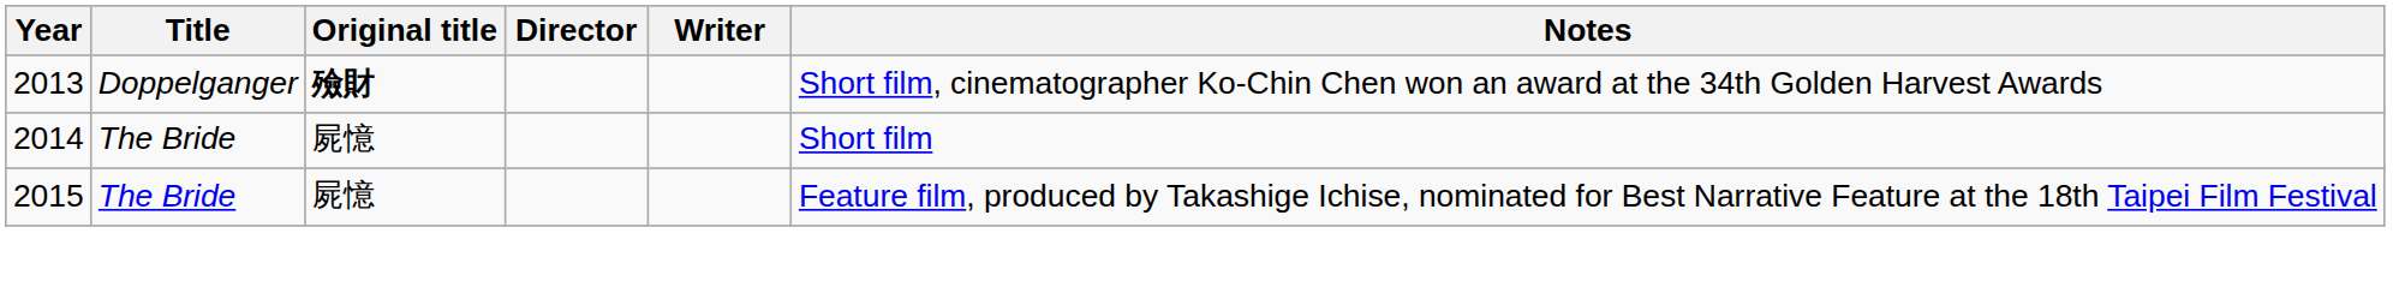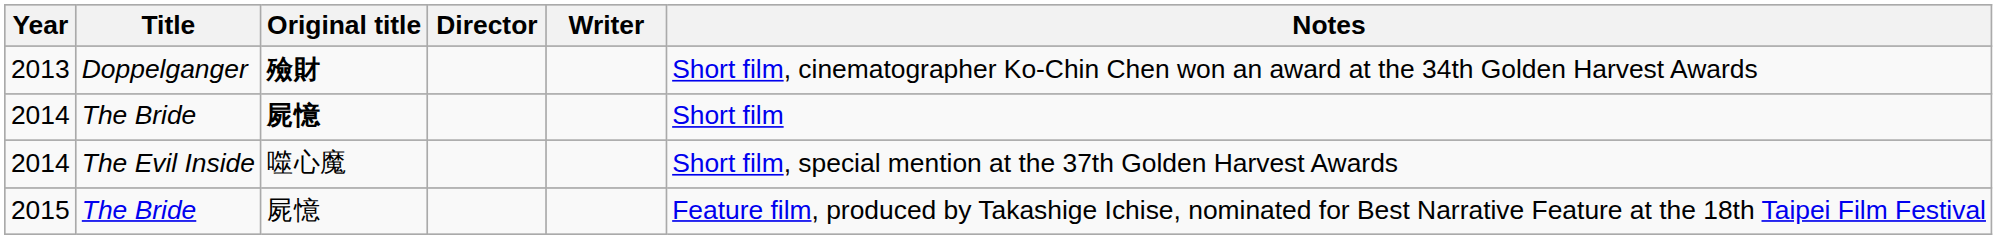 <table class="wikitable">
 <tr>
 <th>Year</th>
 <th>Title</th>
 <th>Original title</th>
 <th width=65>Director</th>
 <th width=65>Writer</th>
 <th>Notes</th>
 </tr>
 <tr>
 <td>2013</td>
 <td><em>Doppelganger</em></td>
 <td><strong>殮財</strong></td>
 <td></td>
 <td></td>
 <td><a href='#'>Short film</a>, cinematographer Ko-Chin Chen won an award at the 34th Golden Harvest Awards</td>
 </tr>
 <tr>
 <td>2014</td>
 <td><em>The Bride</em></td>
-<td>屍憶</td>
+<td><strong>屍憶</strong></td>
 <td></td>
 <td></td>
 <td><a href='#'>Short film</a></td>
+</tr>
+<tr>
+<td>2014</td>
+<td><em>The Evil Inside</em></td>
+<td>噬心魔</td>
+<td></td>
+<td></td>
+<td><a href='#'>Short film</a>, special mention at the 37th Golden Harvest Awards</td>
 </tr>
 <tr>
 <td>2015</td>
 <td><em><a href='#'>The Bride</a></em></td>
 <td>屍憶</td>
 <td></td>
 <td></td>
 <td><a href='#'>Feature film</a>, produced by Takashige Ichise, nominated for Best Narrative Feature at the 18th <a href='#'>Taipei Film Festival</a></td>
 </tr>
 </table>
